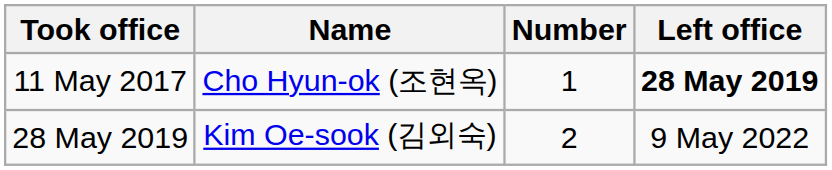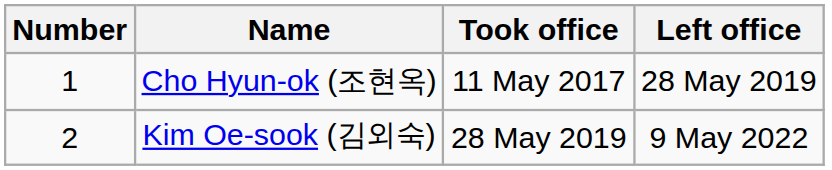 <table class="wikitable" style="font-size:10pt; text-align: center;">
 <tr>
+<th>Number</th>
+<th>Name</th>
 <th>Took office</th>
-<th>Name</th>
-<th>Number</th>
 <th>Left office</th>
 </tr>
 <tr>
+<td>1</td>
+<td><a href='#'>Cho Hyun-ok</a> (조현옥)</td>
 <td>11 May 2017</td>
-<td><a href='#'>Cho Hyun-ok</a> (조현옥)</td>
-<td>1</td>
-<td><strong>28 May 2019</strong></td>
+<td>28 May 2019</td>
 </tr>
 <tr>
+<td>2</td>
+<td><a href='#'>Kim Oe-sook</a> (김외숙)</td>
 <td>28 May 2019</td>
-<td><a href='#'>Kim Oe-sook</a> (김외숙)</td>
-<td>2</td>
 <td>9 May 2022</td>
 </tr>
 </table>
